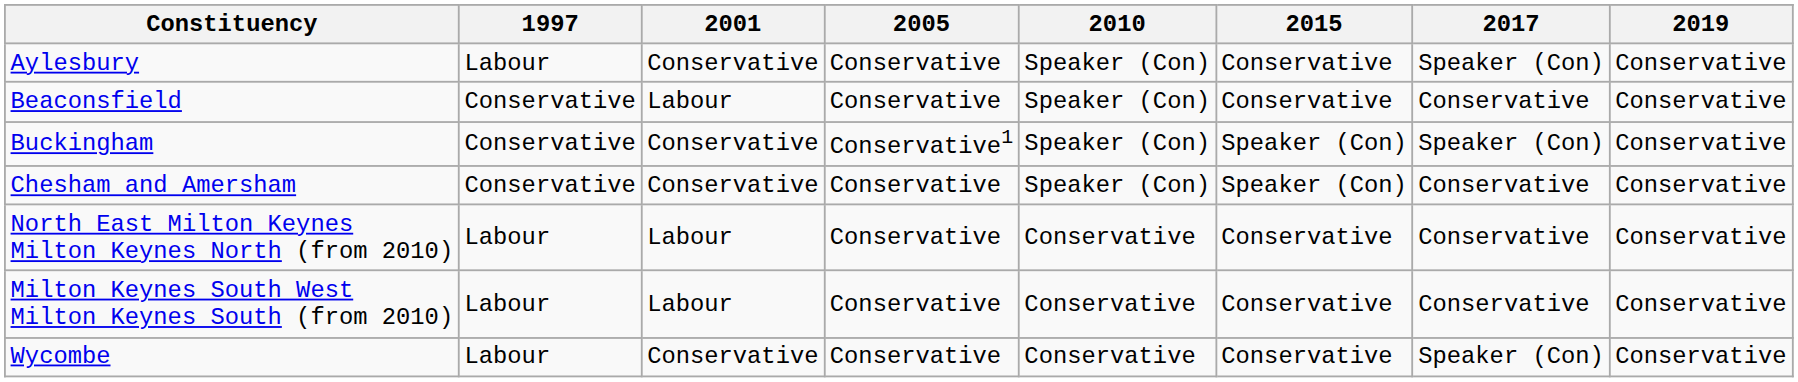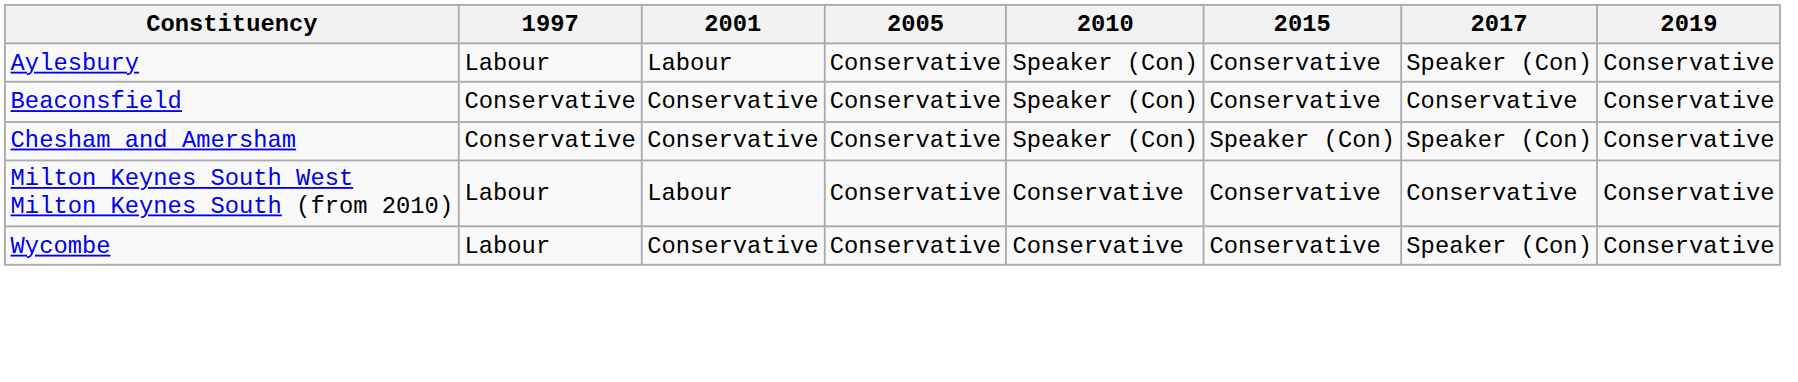 <table class="wikitable">
 <tr>
 <th>Constituency</th>
 <th>1997</th>
 <th>2001</th>
 <th>2005</th>
 <th>2010</th>
 <th>2015</th>
 <th>2017</th>
 <th>2019</th>
 </tr>
 <tr>
 <td><a href='#'>Aylesbury</a></td>
 <td bgcolor=>Labour</td>
-<td bgcolor=>Conservative</td>
+<td bgcolor=>Labour</td>
 <td bgcolor=>Conservative</td>
 <td bgcolor=>Speaker (Con)</td>
 <td bgcolor=>Conservative</td>
 <td bgcolor=>Speaker (Con)</td>
 <td bgcolor=>Conservative</td>
 </tr>
 <tr>
 <td><a href='#'>Beaconsfield</a></td>
 <td bgcolor=>Conservative</td>
-<td bgcolor=>Labour</td>
+<td bgcolor=>Conservative</td>
 <td bgcolor=>Conservative</td>
 <td bgcolor=>Speaker (Con)</td>
 <td bgcolor=>Conservative</td>
 <td bgcolor=>Conservative</td>
-<td bgcolor=>Conservative</td>
-</tr>
-<tr>
-<td><a href='#'>Buckingham</a></td>
-<td bgcolor=>Conservative</td>
-<td bgcolor=>Conservative</td>
-<td bgcolor=>Conservative<sup>1</sup></td>
-<td bgcolor=>Speaker (Con)</td>
-<td bgcolor=>Speaker (Con)</td>
-<td bgcolor=>Speaker (Con)</td>
 <td bgcolor=>Conservative</td>
 </tr>
 <tr>
 <td><a href='#'>Chesham and Amersham</a></td>
 <td bgcolor=>Conservative</td>
 <td bgcolor=>Conservative</td>
 <td bgcolor=>Conservative</td>
 <td bgcolor=>Speaker (Con)</td>
 <td bgcolor=>Speaker (Con)</td>
-<td bgcolor=>Conservative</td>
-<td bgcolor=>Conservative</td>
-</tr>
-<tr>
-<td><a href='#'>North East Milton Keynes</a> <br><a href='#'>Milton Keynes North</a> (from 2010)</td>
-<td bgcolor=>Labour</td>
-<td bgcolor=>Labour</td>
-<td bgcolor=>Conservative</td>
-<td bgcolor=>Conservative</td>
-<td bgcolor=>Conservative</td>
-<td bgcolor=>Conservative</td>
+<td bgcolor=>Speaker (Con)</td>
 <td bgcolor=>Conservative</td>
 </tr>
 <tr>
 <td><a href='#'>Milton Keynes South West</a><br><a href='#'>Milton Keynes South</a> (from 2010)</td>
 <td bgcolor=>Labour</td>
 <td bgcolor=>Labour</td>
 <td bgcolor=>Conservative</td>
 <td bgcolor=>Conservative</td>
 <td bgcolor=>Conservative</td>
 <td bgcolor=>Conservative</td>
 <td bgcolor=>Conservative</td>
 </tr>
 <tr>
 <td><a href='#'>Wycombe</a></td>
 <td bgcolor=>Labour</td>
 <td bgcolor=>Conservative</td>
 <td bgcolor=>Conservative</td>
 <td bgcolor=>Conservative</td>
 <td bgcolor=>Conservative</td>
 <td bgcolor=>Speaker (Con)</td>
 <td bgcolor=>Conservative</td>
 </tr>
 </table>
